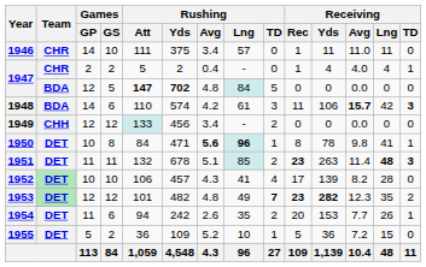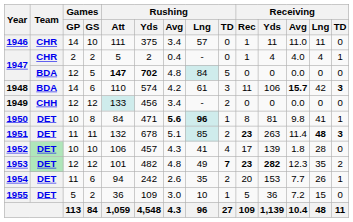 <table class="wikitable" style="text-align:center;">
 <tr>
 <th rowspan="2">Year</th>
 <th rowspan="2">Team</th>
 <th colspan="2">Games</th>
 <th colspan="5">Rushing</th>
 <th colspan="5">Receiving</th>
 </tr>
 <tr>
 <th>GP</th>
 <th>GS</th>
 <th>Att</th>
 <th>Yds</th>
 <th>Avg</th>
 <th>Lng</th>
 <th>TD</th>
 <th>Rec</th>
 <th>Yds</th>
 <th>Avg</th>
 <th>Lng</th>
 <th>TD</th>
 </tr>
 <tr>
 <th><a href='#'>1946</a></th>
 <th><a href='#'>CHR</a></th>
 <td>14</td>
 <td>10</td>
 <td>111</td>
 <td>375</td>
 <td>3.4</td>
 <td>57</td>
 <td>0</td>
 <td>1</td>
 <td>11</td>
 <td>11.0</td>
 <td>11</td>
 <td>0</td>
 </tr>
 <tr>
 <th rowspan="2"><a href='#'>1947</a></th>
 <th><a href='#'>CHR</a></th>
 <td>2</td>
 <td>2</td>
 <td>5</td>
 <td>2</td>
 <td>0.4</td>
 <td>-</td>
 <td>0</td>
 <td>1</td>
 <td>4</td>
 <td>4.0</td>
 <td>4</td>
 <td>1</td>
 </tr>
 <tr>
 <th><a href='#'>BDA</a></th>
 <td>12</td>
 <td>5</td>
 <td><strong>147</strong></td>
 <td><strong>702</strong></td>
 <td>4.8</td>
 <td style="background:#cfecec; width:3em;">84</td>
 <td>5</td>
 <td>0</td>
 <td>0</td>
 <td>0.0</td>
 <td>0</td>
 <td>0</td>
 </tr>
 <tr>
 <th>1948</th>
 <th><a href='#'>BDA</a></th>
 <td>14</td>
 <td>6</td>
 <td>110</td>
 <td>574</td>
 <td>4.2</td>
 <td>61</td>
 <td>3</td>
 <td>11</td>
 <td>106</td>
 <td><strong>15.7</strong></td>
 <td>42</td>
 <td><strong>3</strong></td>
 </tr>
 <tr>
 <th>1949</th>
 <th><a href='#'>CHH</a></th>
 <td>12</td>
 <td>12</td>
 <td style="background:#cfecec; width:3em;">133</td>
 <td>456</td>
 <td>3.4</td>
 <td>-</td>
 <td>2</td>
 <td>0</td>
 <td>0</td>
 <td>0.0</td>
 <td>0</td>
 <td>0</td>
 </tr>
 <tr>
 <th><a href='#'>1950</a></th>
 <th><a href='#'>DET</a></th>
 <td>10</td>
 <td>8</td>
 <td>84</td>
 <td>471</td>
 <td><strong>5.6</strong></td>
 <td style="background:#cfecec; width:3em;"><strong>96</strong></td>
 <td>1</td>
 <td>8</td>
-<td>78</td>
+<td>81</td>
 <td>9.8</td>
 <td>41</td>
 <td>1</td>
 </tr>
 <tr>
 <th><a href='#'>1951</a></th>
 <th><a href='#'>DET</a></th>
 <td>11</td>
 <td>11</td>
 <td>132</td>
 <td>678</td>
 <td>5.1</td>
 <td style="background:#cfecec; width:3em;">85</td>
 <td>2</td>
 <td><strong>23</strong></td>
 <td>263</td>
 <td>11.4</td>
 <td><strong>48</strong></td>
 <td><strong>3</strong></td>
 </tr>
 <tr>
 <th><a href='#'>1952</a></th>
 <th style="background:#afe6ba; width:3em;"><a href='#'>DET</a></th>
 <td>10</td>
 <td>10</td>
 <td>106</td>
 <td>457</td>
 <td>4.3</td>
 <td>41</td>
 <td>4</td>
 <td>17</td>
 <td>139</td>
-<td>8.2</td>
+<td>1.8</td>
 <td>28</td>
 <td>0</td>
 </tr>
 <tr>
 <th><a href='#'>1953</a></th>
 <th style="background:#afe6ba; width:3em;"><a href='#'>DET</a></th>
 <td>12</td>
 <td>12</td>
 <td>101</td>
 <td>482</td>
 <td>4.8</td>
 <td>49</td>
 <td><strong>7</strong></td>
 <td><strong>23</strong></td>
 <td><strong>282</strong></td>
 <td>12.3</td>
 <td>35</td>
 <td>2</td>
 </tr>
 <tr>
 <th><a href='#'>1954</a></th>
 <th><a href='#'>DET</a></th>
 <td>11</td>
 <td>6</td>
 <td>94</td>
 <td>242</td>
 <td>2.6</td>
 <td>35</td>
 <td>2</td>
 <td>20</td>
 <td>153</td>
 <td>7.7</td>
 <td>26</td>
 <td>1</td>
 </tr>
 <tr>
 <th><a href='#'>1955</a></th>
 <th><a href='#'>DET</a></th>
 <td>5</td>
 <td>2</td>
 <td>36</td>
 <td>109</td>
-<td>5.2</td>
+<td>3.0</td>
 <td>10</td>
 <td>1</td>
 <td>5</td>
 <td>36</td>
 <td>7.2</td>
 <td>15</td>
 <td>0</td>
 </tr>
 <tr>
 <th colspan="2"></th>
 <th>113</th>
 <th>84</th>
 <th>1,059</th>
 <th>4,548</th>
 <th>4.3</th>
 <th>96</th>
 <th>27</th>
 <th>109</th>
 <th>1,139</th>
 <th>10.4</th>
 <th>48</th>
 <th>11</th>
 </tr>
 </table>
